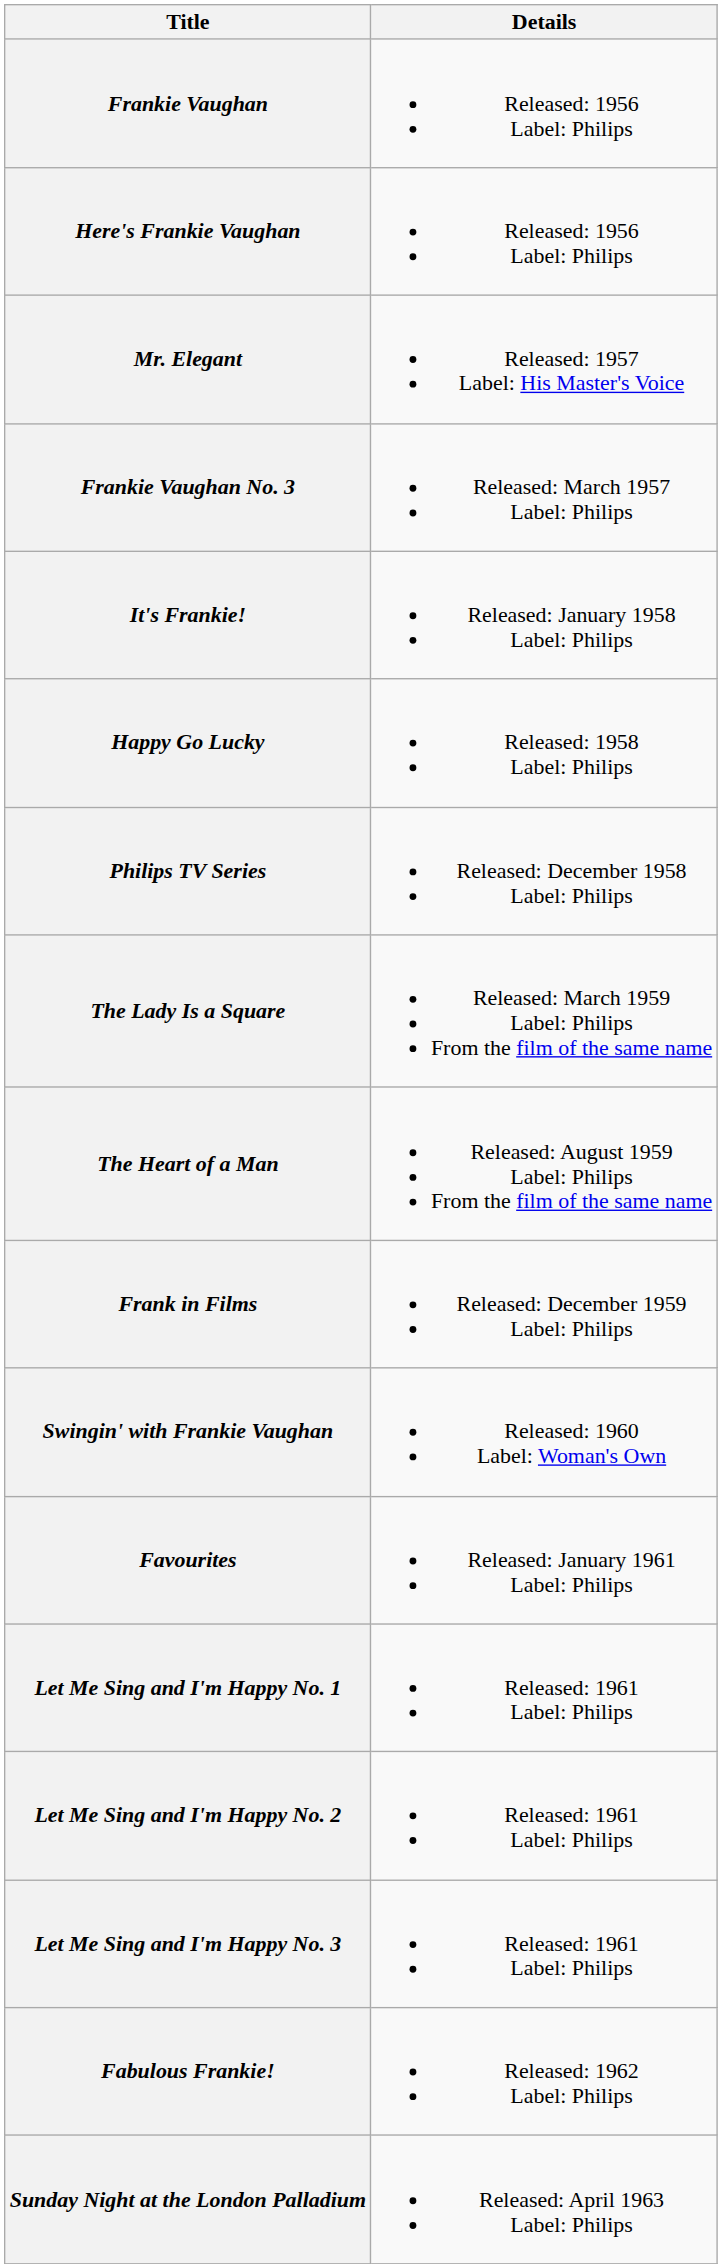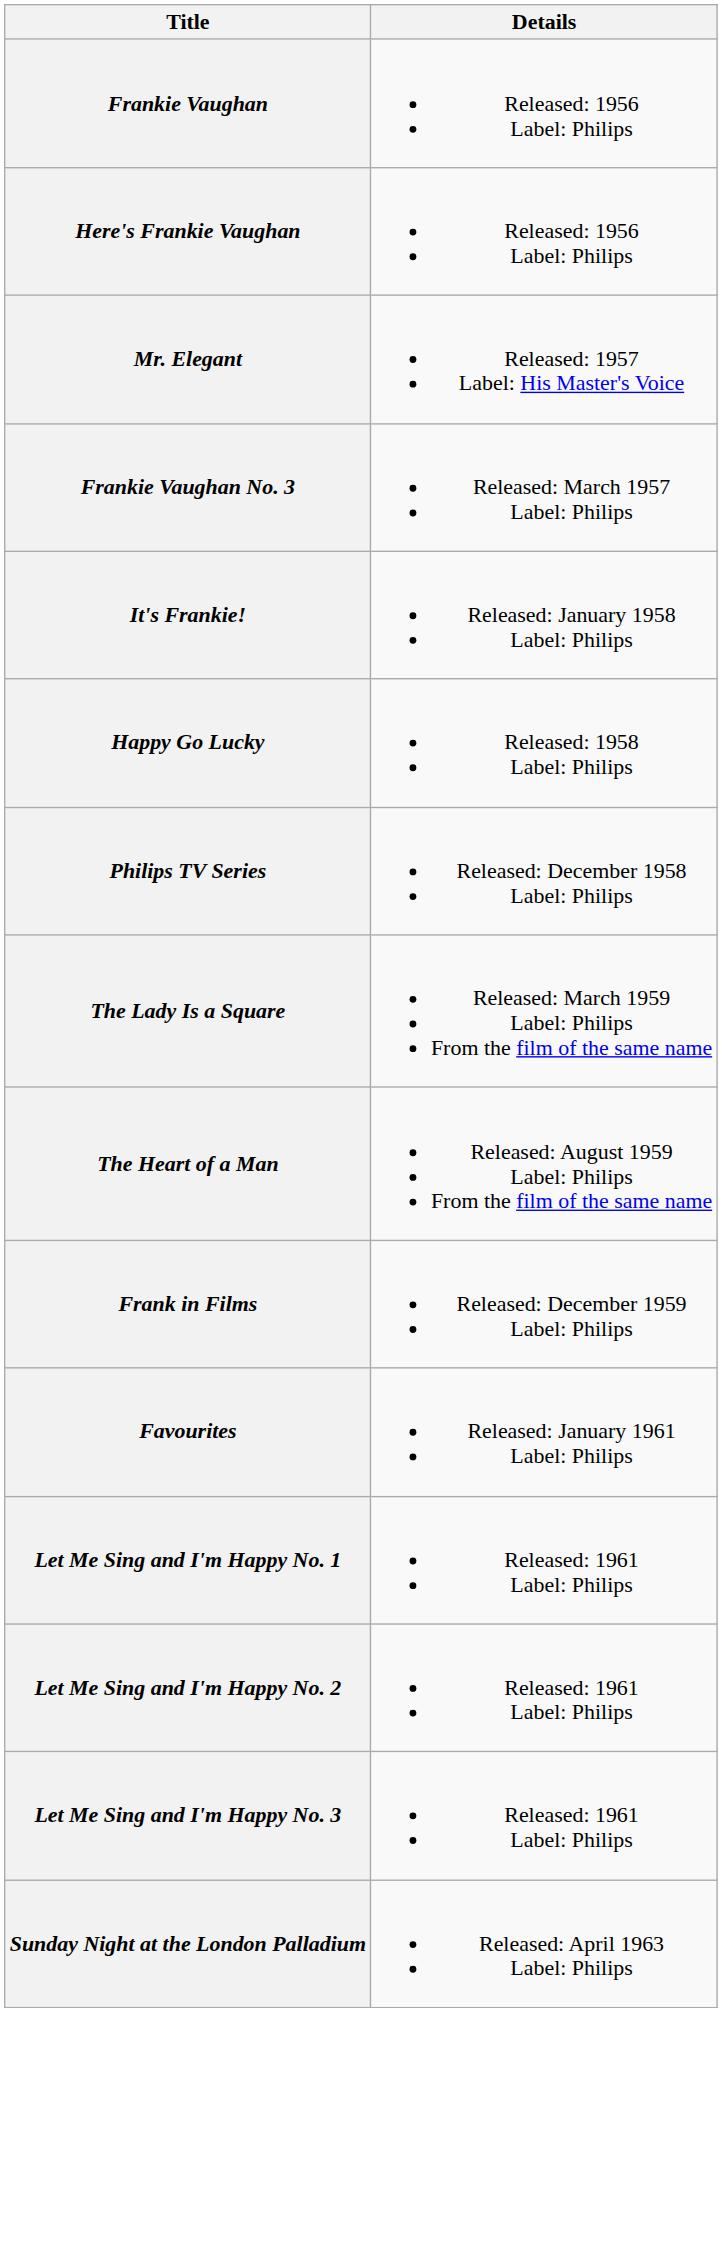 <table class="wikitable plainrowheaders" style="text-align:center;">
 <tr>
 <th scope="col">Title</th>
 <th scope="col">Details</th>
 </tr>
 <tr>
 <th scope="row"><em>Frankie Vaughan</em></th>
 <td><br><ul><li>Released: 1956</li><li>Label: Philips</li></ul></td>
 </tr>
 <tr>
 <th scope="row"><em>Here's Frankie Vaughan</em></th>
 <td><br><ul><li>Released: 1956</li><li>Label: Philips</li></ul></td>
 </tr>
 <tr>
 <th scope="row"><em>Mr. Elegant</em></th>
 <td><br><ul><li>Released: 1957</li><li>Label: <a href='#'>His Master's Voice</a></li></ul></td>
 </tr>
 <tr>
 <th scope="row"><em>Frankie Vaughan No. 3</em></th>
 <td><br><ul><li>Released: March 1957</li><li>Label: Philips</li></ul></td>
 </tr>
 <tr>
 <th scope="row"><em>It's Frankie!</em></th>
 <td><br><ul><li>Released: January 1958</li><li>Label: Philips</li></ul></td>
 </tr>
 <tr>
 <th scope="row"><em>Happy Go Lucky</em></th>
 <td><br><ul><li>Released: 1958</li><li>Label: Philips</li></ul></td>
 </tr>
 <tr>
 <th scope="row"><em>Philips TV Series</em></th>
 <td><br><ul><li>Released: December 1958</li><li>Label: Philips</li></ul></td>
 </tr>
 <tr>
 <th scope="row"><em>The Lady Is a Square</em></th>
 <td><br><ul><li>Released: March 1959</li><li>Label: Philips</li><li>From the <a href='#'>film of the same name</a></li></ul></td>
 </tr>
 <tr>
 <th scope="row"><em>The Heart of a Man</em></th>
 <td><br><ul><li>Released: August 1959</li><li>Label: Philips</li><li>From the <a href='#'>film of the same name</a></li></ul></td>
 </tr>
 <tr>
 <th scope="row"><em>Frank in Films</em></th>
 <td><br><ul><li>Released: December 1959</li><li>Label: Philips</li></ul></td>
 </tr>
 <tr>
-<th scope="row"><em>Swingin' with Frankie Vaughan</em></th>
-<td><br><ul><li>Released: 1960</li><li>Label: <a href='#'>Woman's Own</a></li></ul></td>
-</tr>
-<tr>
 <th scope="row"><em>Favourites</em></th>
 <td><br><ul><li>Released: January 1961</li><li>Label: Philips</li></ul></td>
 </tr>
 <tr>
 <th scope="row"><em>Let Me Sing and I'm Happy No. 1</em></th>
 <td><br><ul><li>Released: 1961</li><li>Label: Philips</li></ul></td>
 </tr>
 <tr>
 <th scope="row"><em>Let Me Sing and I'm Happy No. 2</em></th>
 <td><br><ul><li>Released: 1961</li><li>Label: Philips</li></ul></td>
 </tr>
 <tr>
 <th scope="row"><em>Let Me Sing and I'm Happy No. 3</em></th>
 <td><br><ul><li>Released: 1961</li><li>Label: Philips</li></ul></td>
 </tr>
 <tr>
-<th scope="row"><em>Fabulous Frankie!</em></th>
-<td><br><ul><li>Released: 1962</li><li>Label: Philips</li></ul></td>
-</tr>
-<tr>
 <th scope="row"><em>Sunday Night at the London Palladium</em></th>
 <td><br><ul><li>Released: April 1963</li><li>Label: Philips</li></ul></td>
 </tr>
 </table>
